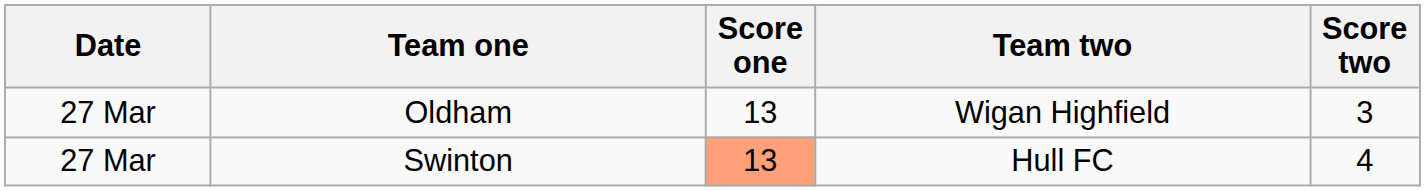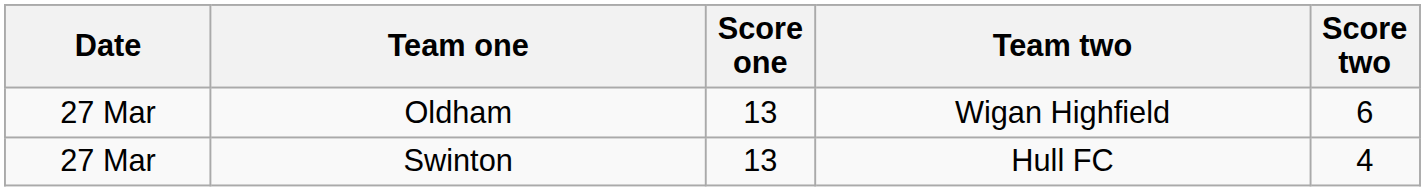 <table class="wikitable" style="text-align: center">
 <tr>
 <th width=100>Date</th>
 <th width=250>Team one</th>
 <th width=50>Score one</th>
 <th width=250>Team two</th>
 <th width=50>Score two</th>
 </tr>
 <tr>
 <td>27 Mar</td>
 <td>Oldham</td>
 <td>13</td>
 <td>Wigan Highfield</td>
-<td>3</td>
+<td>6</td>
 </tr>
 <tr>
 <td>27 Mar</td>
 <td>Swinton</td>
-<td style="background: lightsalmon;">13</td>
+<td>13</td>
 <td>Hull FC</td>
 <td>4</td>
 </tr>
 </table>
